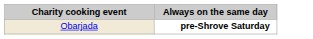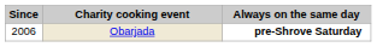 <table class="wikitable plainrowheaders" cellpadding="3" cellspacing="0" border="1" style="background:#fff; font-size:86%; line-height:16px; border:grey solid 1px; border-collapse:collapse;">
 <tr>
+<th scope="col" style="background:#ccc; width:40px;">Since</th>
 <th scope="col" style="background:#ccc; width:220px;">Charity cooking event</th>
 <th scope="col" style="background:#ccc; width:180px;">Always on the same day</th>
 </tr>
 <tr>
+<td align=center>2006</td>
 <td align=center bgcolor=#F0EAD6><a href='#'>Obarjada</a></td>
 <td align=right><strong>pre-Shrove Saturday  </strong></td>
 </tr>
 </table>
